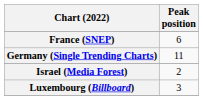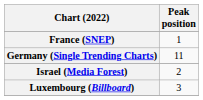 <table class="wikitable sortable plainrowheaders" style="text-align:center">
 <tr>
 <th scope="col">Chart (2022)</th>
 <th scope="col">Peak<br>position</th>
 </tr>
 <tr>
 </tr>
 <tr>
 </tr>
 <tr>
 <th scope="row">France (<a href='#'>SNEP</a>)</th>
-<td>6</td>
+<td>1</td>
 </tr>
 <tr>
 <th scope="row">Germany (<a href='#'>Single Trending Charts</a>)</th>
 <td>11</td>
 </tr>
 <tr>
 </tr>
 <tr>
 <th scope="row">Israel (<a href='#'>Media Forest</a>)</th>
 <td>2</td>
 </tr>
 <tr>
 <th scope="row">Luxembourg (<em><a href='#'>Billboard</a></em>)</th>
 <td>3</td>
 </tr>
 <tr>
 </tr>
 <tr>
 </tr>
 <tr>
 </tr>
 <tr>
 </tr>
 <tr>
 </tr>
 </table>
